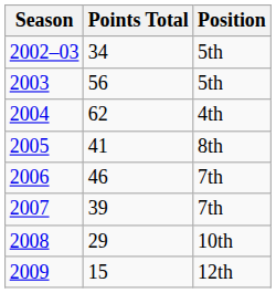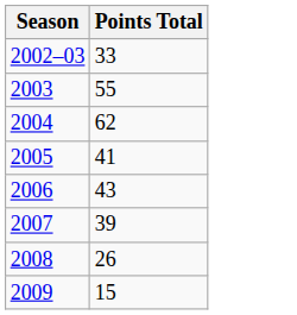 <table class="wikitable">
 <tr>
 <th>Season</th>
 <th>Points Total</th>
-<th>Position</th>
 </tr>
 <tr>
 <td><a href='#'>2002–03</a></td>
-<td>34</td>
-<td>5th</td>
+<td>33</td>
 </tr>
 <tr>
 <td><a href='#'>2003</a></td>
-<td>56</td>
-<td>5th</td>
+<td>55</td>
 </tr>
 <tr>
 <td><a href='#'>2004</a></td>
 <td>62</td>
-<td>4th</td>
 </tr>
 <tr>
 <td><a href='#'>2005</a></td>
 <td>41</td>
-<td>8th</td>
 </tr>
 <tr>
 <td><a href='#'>2006</a></td>
-<td>46</td>
-<td>7th</td>
+<td>43</td>
 </tr>
 <tr>
 <td><a href='#'>2007</a></td>
 <td>39</td>
-<td>7th</td>
 </tr>
 <tr>
 <td><a href='#'>2008</a></td>
-<td>29</td>
-<td>10th</td>
+<td>26</td>
 </tr>
 <tr>
 <td><a href='#'>2009</a></td>
 <td>15</td>
-<td>12th</td>
 </tr>
 </table>
